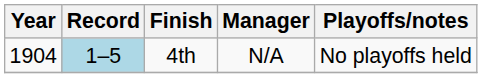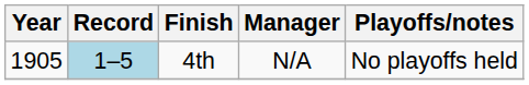 <table class="wikitable">
 <tr>
 <th>Year</th>
 <th>Record</th>
 <th>Finish</th>
 <th>Manager</th>
 <th>Playoffs/notes</th>
 </tr>
 <tr align=center>
-<td>1904</td>
+<td>1905</td>
 <td style="background: lightblue;">1–5</td>
 <td>4th</td>
 <td>N/A</td>
 <td>No playoffs held</td>
 </tr>
 <tr align=center>
 </tr>
 </table>
